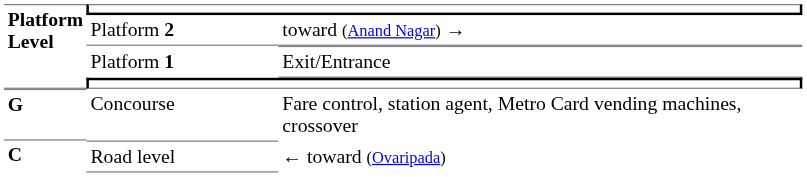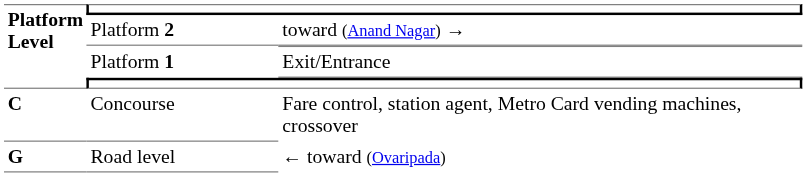 <table border=0 cellspacing=0 cellpadding=3>
 <tr>
 <td style="border-bottom:solid 1px gray;vertical-align:top;border-top:solid 1px gray;" rowspan=4;><strong>Platform Level</strong></td>
 <td style="border-top:solid 1px gray;border-right:solid 2px black;border-left:solid 2px black;border-bottom:solid 2px black;text-align:center;" colspan=2></td>
 </tr>
 <tr>
 <td style="border-bottom:solid 1px gray;" width=150>Platform <span><strong>2</strong></span></td>
 <td style="border-bottom:solid 1px gray;" width=390>  toward  <small>(<a href='#'>Anand Nagar</a>)</small> →</td>
 </tr>
 <tr>
 <td>Platform <span><strong>1</strong></span></td>
 <td style="border-top:solid 1px gray;border-bottom:solid 1px gray; vertical-align:top" width=420>Exit/Entrance</td>
 </tr>
 <tr>
 <td style="border-top:solid 2px black;border-right:solid 2px black;border-left:solid 2px black;border-bottom:solid 1px gray;text-align:center;" colspan=2></td>
 </tr>
 <tr>
-<td style="border-bottom:solid 1px gray;border-top:solid 1px gray; vertical-align:top" width=50><strong>G</strong></td>
+<td style="vertical-align:top"><strong>C</strong></td>
 <td style="vertical-align:top">Concourse</td>
 <td style="vertical-align:top">Fare control, station agent, Metro Card vending machines, crossover</td>
 </tr>
 <tr>
-<td style="vertical-align:top"><strong>C</strong></td>
+<td style="border-bottom:solid 1px gray;border-top:solid 1px gray; vertical-align:top" width=50><strong>G</strong></td>
 <td style="border-top:solid 1px gray;border-bottom:solid 1px gray; vertical-align:top" width=100>Road level</td>
 <td>←  toward  <small>(<a href='#'>Ovaripada</a>)</small></td>
 </tr>
 </table>
